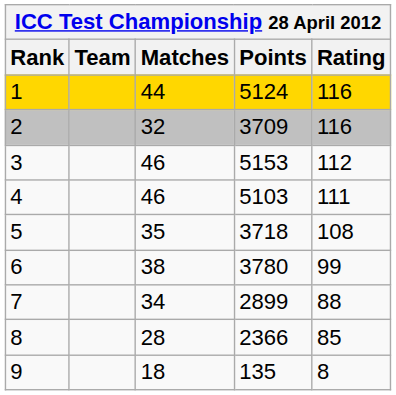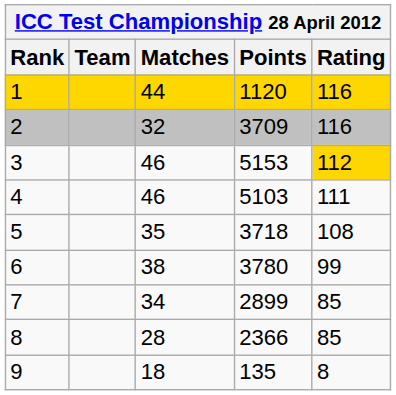 <table class="wikitable" style="margin: 1em auto 1em auto;white-space: nowrap;">
 <tr>
 <th colspan="5"><a href='#'>ICC Test Championship</a> <small>28 April 2012</small></th>
 </tr>
 <tr>
 <th>Rank</th>
 <th>Team</th>
 <th>Matches</th>
 <th>Points</th>
 <th>Rating</th>
 </tr>
 <tr style="background:gold;">
 <td>1</td>
 <td style="text-align:left;"></td>
 <td>44</td>
-<td>5124</td>
+<td>1120</td>
 <td>116</td>
 </tr>
 <tr style="background:silver;">
 <td>2</td>
 <td style="text-align:left;"></td>
 <td>32</td>
 <td>3709</td>
 <td>116</td>
 </tr>
 <tr>
 <td>3</td>
 <td style="text-align:left;"></td>
 <td>46</td>
 <td>5153</td>
-<td>112</td>
+<td style="background: gold;">112</td>
 </tr>
 <tr>
 <td>4</td>
 <td style="text-align:left;"></td>
 <td>46</td>
 <td>5103</td>
 <td>111</td>
 </tr>
 <tr>
 <td>5</td>
 <td style="text-align:left;"></td>
 <td>35</td>
 <td>3718</td>
 <td>108</td>
 </tr>
 <tr>
 <td>6</td>
 <td style="text-align:left;"></td>
 <td>38</td>
 <td>3780</td>
 <td>99</td>
 </tr>
 <tr>
 <td>7</td>
 <td style="text-align:left;"></td>
 <td>34</td>
 <td>2899</td>
-<td>88</td>
+<td>85</td>
 </tr>
 <tr>
 <td>8</td>
 <td style="text-align:left;"></td>
 <td>28</td>
 <td>2366</td>
 <td>85</td>
 </tr>
 <tr>
 <td>9</td>
 <td style="text-align:left;"></td>
 <td>18</td>
 <td>135</td>
 <td>8</td>
 </tr>
 </table>
